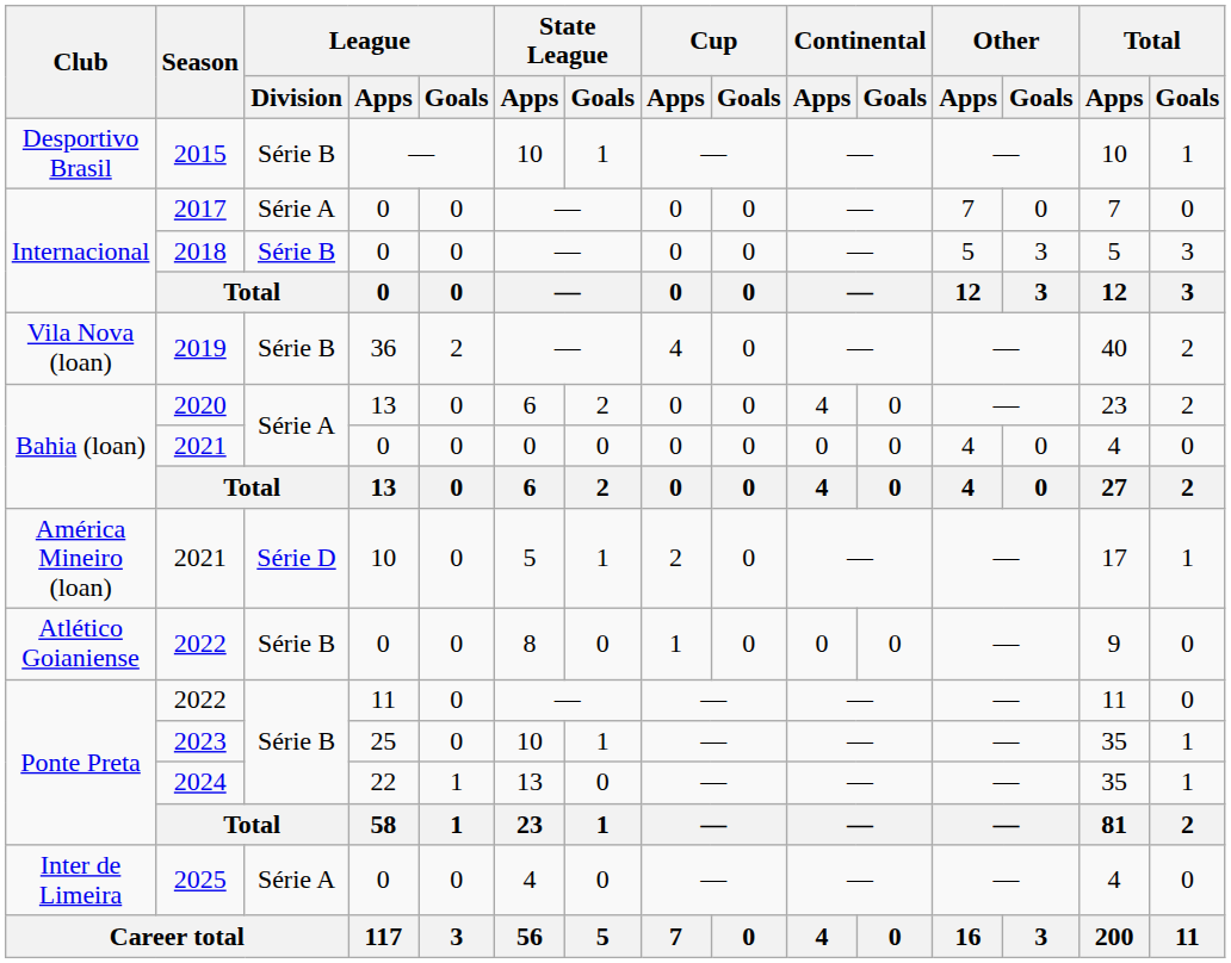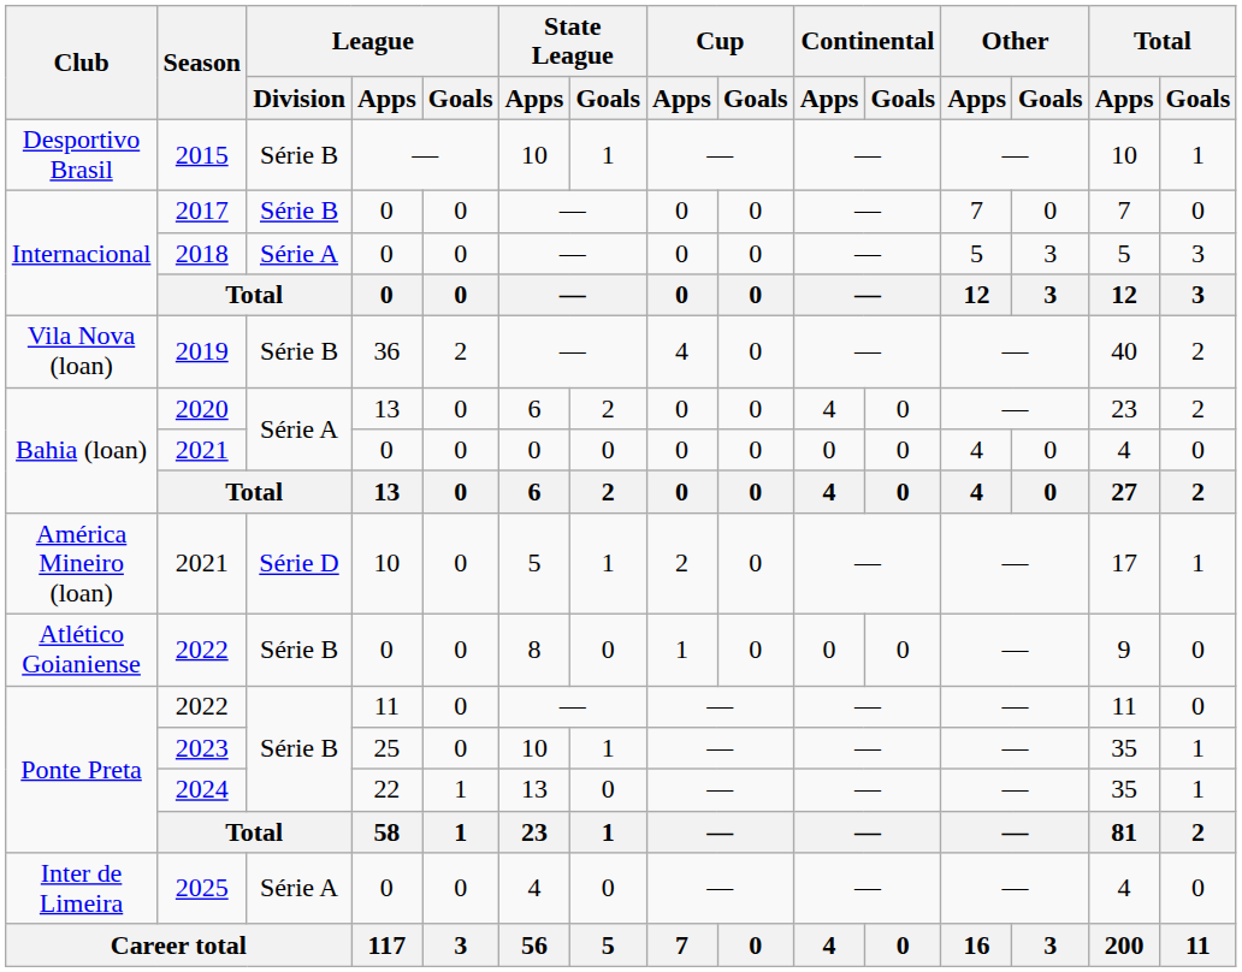 <table class="wikitable" style="text-align: center;">
 <tr>
 <th rowspan="2">Club</th>
 <th rowspan="2">Season</th>
 <th colspan="3">League</th>
 <th colspan="2">State League</th>
 <th colspan="2">Cup</th>
 <th colspan="2">Continental</th>
 <th colspan="2">Other</th>
 <th colspan="2">Total</th>
 </tr>
 <tr>
 <th>Division</th>
 <th>Apps</th>
 <th>Goals</th>
 <th>Apps</th>
 <th>Goals</th>
 <th>Apps</th>
 <th>Goals</th>
 <th>Apps</th>
 <th>Goals</th>
 <th>Apps</th>
 <th>Goals</th>
 <th>Apps</th>
 <th>Goals</th>
 </tr>
 <tr>
 <td valign="center"><a href='#'>Desportivo Brasil</a></td>
 <td><a href='#'>2015</a></td>
 <td>Série B</td>
 <td colspan="2">—</td>
 <td>10</td>
 <td>1</td>
 <td colspan="2">—</td>
 <td colspan="2">—</td>
 <td colspan="2">—</td>
 <td>10</td>
 <td>1</td>
 </tr>
 <tr>
 <td rowspan="3" valign="center"><a href='#'>Internacional</a></td>
 <td><a href='#'>2017</a></td>
-<td>Série A</td>
+<td><a href='#'>Série B</a></td>
 <td>0</td>
 <td>0</td>
 <td colspan="2">—</td>
 <td>0</td>
 <td>0</td>
 <td colspan="2">—</td>
 <td>7</td>
 <td>0</td>
 <td>7</td>
 <td>0</td>
 </tr>
 <tr>
 <td><a href='#'>2018</a></td>
-<td><a href='#'>Série B</a></td>
+<td><a href='#'>Série A</a></td>
 <td>0</td>
 <td>0</td>
 <td colspan="2">—</td>
 <td>0</td>
 <td>0</td>
 <td colspan="2">—</td>
 <td>5</td>
 <td>3</td>
 <td>5</td>
 <td>3</td>
 </tr>
 <tr>
 <th colspan="2">Total</th>
 <th>0</th>
 <th>0</th>
 <th colspan="2">—</th>
 <th>0</th>
 <th>0</th>
 <th colspan="2">—</th>
 <th>12</th>
 <th>3</th>
 <th>12</th>
 <th>3</th>
 </tr>
 <tr>
 <td valign="center"><a href='#'>Vila Nova</a> (loan)</td>
 <td><a href='#'>2019</a></td>
 <td>Série B</td>
 <td>36</td>
 <td>2</td>
 <td colspan="2">—</td>
 <td>4</td>
 <td>0</td>
 <td colspan="2">—</td>
 <td colspan="2">—</td>
 <td>40</td>
 <td>2</td>
 </tr>
 <tr>
 <td rowspan="3" valign="center"><a href='#'>Bahia</a> (loan)</td>
 <td><a href='#'>2020</a></td>
 <td rowspan="2">Série A</td>
 <td>13</td>
 <td>0</td>
 <td>6</td>
 <td>2</td>
 <td>0</td>
 <td>0</td>
 <td>4</td>
 <td>0</td>
 <td colspan="2">—</td>
 <td>23</td>
 <td>2</td>
 </tr>
 <tr>
 <td><a href='#'>2021</a></td>
 <td>0</td>
 <td>0</td>
 <td>0</td>
 <td>0</td>
 <td>0</td>
 <td>0</td>
 <td>0</td>
 <td>0</td>
 <td>4</td>
 <td>0</td>
 <td>4</td>
 <td>0</td>
 </tr>
 <tr>
 <th colspan="2">Total</th>
 <th>13</th>
 <th>0</th>
 <th>6</th>
 <th>2</th>
 <th>0</th>
 <th>0</th>
 <th>4</th>
 <th>0</th>
 <th>4</th>
 <th>0</th>
 <th>27</th>
 <th>2</th>
 </tr>
 <tr>
 <td valign="center"><a href='#'>América Mineiro</a> (loan)</td>
 <td>2021</td>
 <td><a href='#'>Série D</a></td>
 <td>10</td>
 <td>0</td>
 <td>5</td>
 <td>1</td>
 <td>2</td>
 <td>0</td>
 <td colspan="2">—</td>
 <td colspan="2">—</td>
 <td>17</td>
 <td>1</td>
 </tr>
 <tr>
 <td valign="center"><a href='#'>Atlético Goianiense</a></td>
 <td><a href='#'>2022</a></td>
 <td>Série B</td>
 <td>0</td>
 <td>0</td>
 <td>8</td>
 <td>0</td>
 <td>1</td>
 <td>0</td>
 <td>0</td>
 <td>0</td>
 <td colspan="2">—</td>
 <td>9</td>
 <td>0</td>
 </tr>
 <tr>
 <td rowspan="4" valign="center"><a href='#'>Ponte Preta</a></td>
 <td>2022</td>
 <td rowspan="3">Série B</td>
 <td>11</td>
 <td>0</td>
 <td colspan="2">—</td>
 <td colspan="2">—</td>
 <td colspan="2">—</td>
 <td colspan="2">—</td>
 <td>11</td>
 <td>0</td>
 </tr>
 <tr>
 <td><a href='#'>2023</a></td>
 <td>25</td>
 <td>0</td>
 <td>10</td>
 <td>1</td>
 <td colspan="2">—</td>
 <td colspan="2">—</td>
 <td colspan="2">—</td>
 <td>35</td>
 <td>1</td>
 </tr>
 <tr>
 <td><a href='#'>2024</a></td>
 <td>22</td>
 <td>1</td>
 <td>13</td>
 <td>0</td>
 <td colspan="2">—</td>
 <td colspan="2">—</td>
 <td colspan="2">—</td>
 <td>35</td>
 <td>1</td>
 </tr>
 <tr>
 <th colspan="2">Total</th>
 <th>58</th>
 <th>1</th>
 <th>23</th>
 <th>1</th>
 <th colspan="2">—</th>
 <th colspan="2">—</th>
 <th colspan="2">—</th>
 <th>81</th>
 <th>2</th>
 </tr>
 <tr>
 <td valign="center"><a href='#'>Inter de Limeira</a></td>
 <td><a href='#'>2025</a></td>
 <td>Série A</td>
 <td>0</td>
 <td>0</td>
 <td>4</td>
 <td>0</td>
 <td colspan="2">—</td>
 <td colspan="2">—</td>
 <td colspan="2">—</td>
 <td>4</td>
 <td>0</td>
 </tr>
 <tr>
 <th colspan="3"><strong>Career total</strong></th>
 <th>117</th>
 <th>3</th>
 <th>56</th>
 <th>5</th>
 <th>7</th>
 <th>0</th>
 <th>4</th>
 <th>0</th>
 <th>16</th>
 <th>3</th>
 <th>200</th>
 <th>11</th>
 </tr>
 </table>
